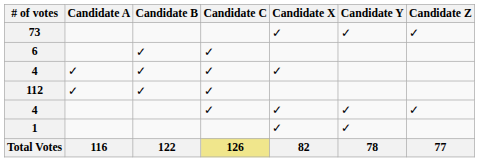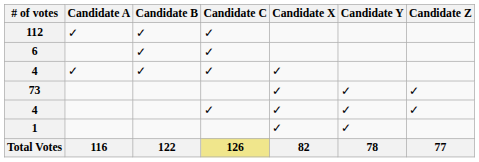 <table class="wikitable">
 <tr>
 <th># of votes</th>
 <th>Candidate A</th>
 <th>Candidate B</th>
 <th>Candidate C</th>
 <th>Candidate X</th>
 <th>Candidate Y</th>
 <th>Candidate Z</th>
 </tr>
 <tr>
-<th>73</th>
+<th>112</th>
+<td>✓</td>
+<td>✓</td>
+<td>✓</td>
 <td></td>
 <td></td>
 <td></td>
-<td>✓</td>
-<td>✓</td>
-<td>✓</td>
 </tr>
 <tr>
 <th>6</th>
 <td></td>
 <td>✓</td>
 <td>✓</td>
 <td></td>
 <td></td>
 <td></td>
 </tr>
 <tr>
 <th>4</th>
 <td>✓</td>
 <td>✓</td>
 <td>✓</td>
 <td>✓</td>
 <td></td>
 <td></td>
 </tr>
 <tr>
-<th>112</th>
+<th>73</th>
+<td></td>
+<td></td>
+<td></td>
 <td>✓</td>
 <td>✓</td>
 <td>✓</td>
-<td></td>
-<td></td>
-<td></td>
 </tr>
 <tr>
 <th>4</th>
 <td></td>
 <td></td>
 <td>✓</td>
 <td>✓</td>
 <td>✓</td>
 <td>✓</td>
 </tr>
 <tr>
 <th>1</th>
 <td></td>
 <td></td>
 <td></td>
 <td>✓</td>
 <td>✓</td>
 <td></td>
 </tr>
 <tr>
 <th>Total Votes</th>
 <th>116</th>
 <th>122</th>
 <th style="background:khaki;">126</th>
 <th>82</th>
 <th>78</th>
 <th>77</th>
 </tr>
 </table>
